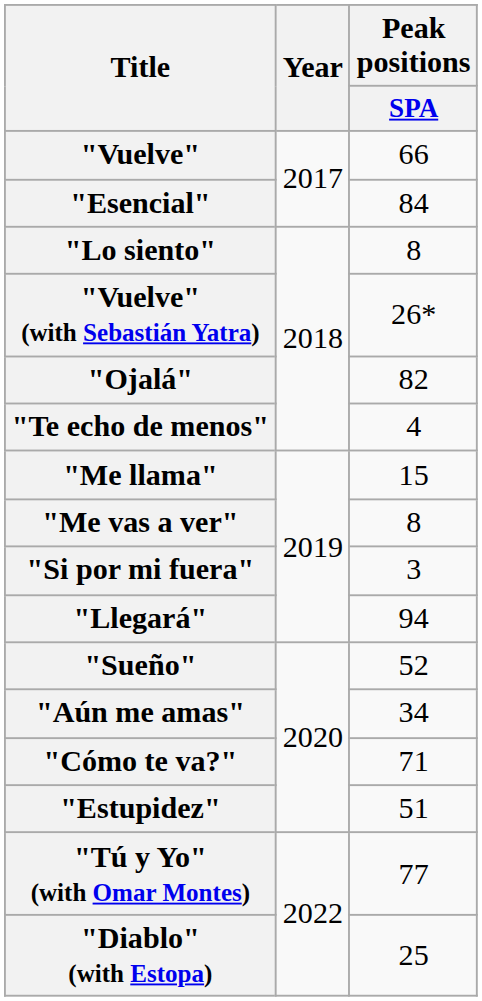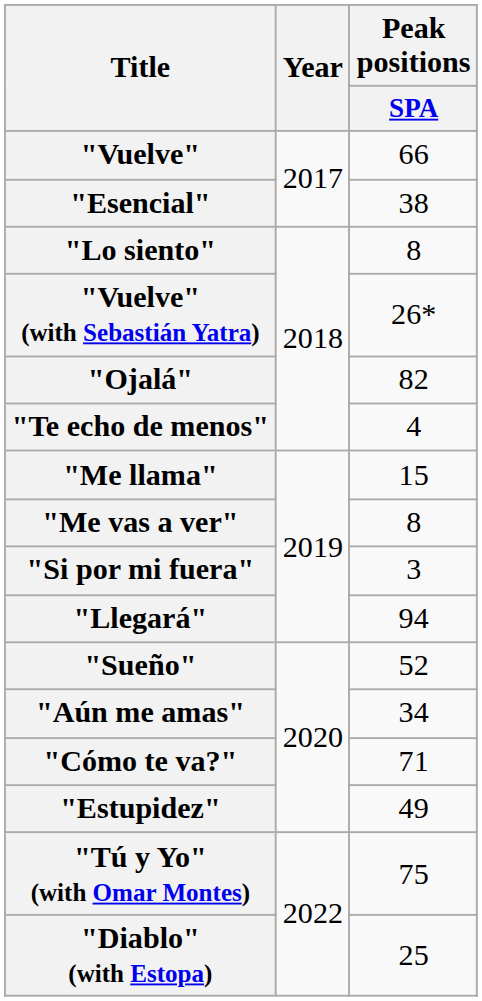 <table class="wikitable plainrowheaders" style="text-align:center">
 <tr>
 <th scope="col" rowspan="2">Title</th>
 <th scope="col" rowspan="2">Year</th>
 <th scope="col" colspan="1">Peak positions</th>
 </tr>
 <tr>
 <th scope="col" style="width:3em;font-size:90%;"><a href='#'>SPA</a><br></th>
 </tr>
 <tr>
 <th scope="row">"Vuelve"</th>
 <td rowspan=2>2017</td>
 <td>66</td>
 </tr>
 <tr>
 <th scope="row">"Esencial"</th>
-<td>84</td>
+<td>38</td>
 </tr>
 <tr>
 <th scope="row">"Lo siento"</th>
 <td rowspan=4>2018</td>
 <td>8</td>
 </tr>
 <tr>
 <th scope="row">"Vuelve"<br><small>(with <a href='#'>Sebastián Yatra</a>)</small></th>
 <td>26*</td>
 </tr>
 <tr>
 <th scope="row">"Ojalá"</th>
 <td>82</td>
 </tr>
 <tr>
 <th scope="row">"Te echo de menos"</th>
 <td>4</td>
 </tr>
 <tr>
 <th scope="row">"Me llama"</th>
 <td rowspan=4>2019</td>
 <td>15</td>
 </tr>
 <tr>
 <th scope="row">"Me vas a ver"</th>
 <td>8</td>
 </tr>
 <tr>
 <th scope="row">"Si por mi fuera"</th>
 <td>3</td>
 </tr>
 <tr>
 <th scope="row">"Llegará"</th>
 <td>94</td>
 </tr>
 <tr>
 <th scope="row">"Sueño"</th>
 <td rowspan=4>2020</td>
 <td>52</td>
 </tr>
 <tr>
 <th scope="row">"Aún me amas"</th>
 <td>34</td>
 </tr>
 <tr>
 <th scope="row">"Cómo te va?"</th>
 <td>71</td>
 </tr>
 <tr>
 <th scope="row">"Estupidez"</th>
-<td>51</td>
+<td>49</td>
 </tr>
 <tr>
 <th scope="row">"Tú y Yo"<br><small>(with <a href='#'>Omar Montes</a>)</small></th>
 <td rowspan=2>2022</td>
-<td>77</td>
+<td>75</td>
 </tr>
 <tr>
 <th scope="row">"Diablo"<br><small>(with <a href='#'>Estopa</a>)</small></th>
 <td>25</td>
 </tr>
 </table>
